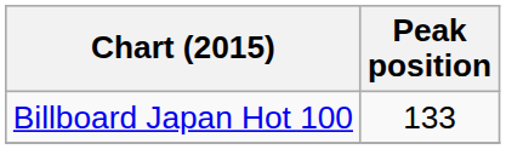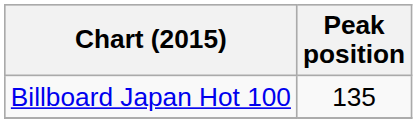 <table class="wikitable sortable">
 <tr>
 <th>Chart (2015)</th>
 <th>Peak<br>position</th>
 </tr>
 <tr>
 <td><a href='#'>Billboard Japan Hot 100</a></td>
-<td style="text-align:center;">133</td>
+<td style="text-align:center;">135</td>
 </tr>
 <tr>
 </tr>
 </table>
